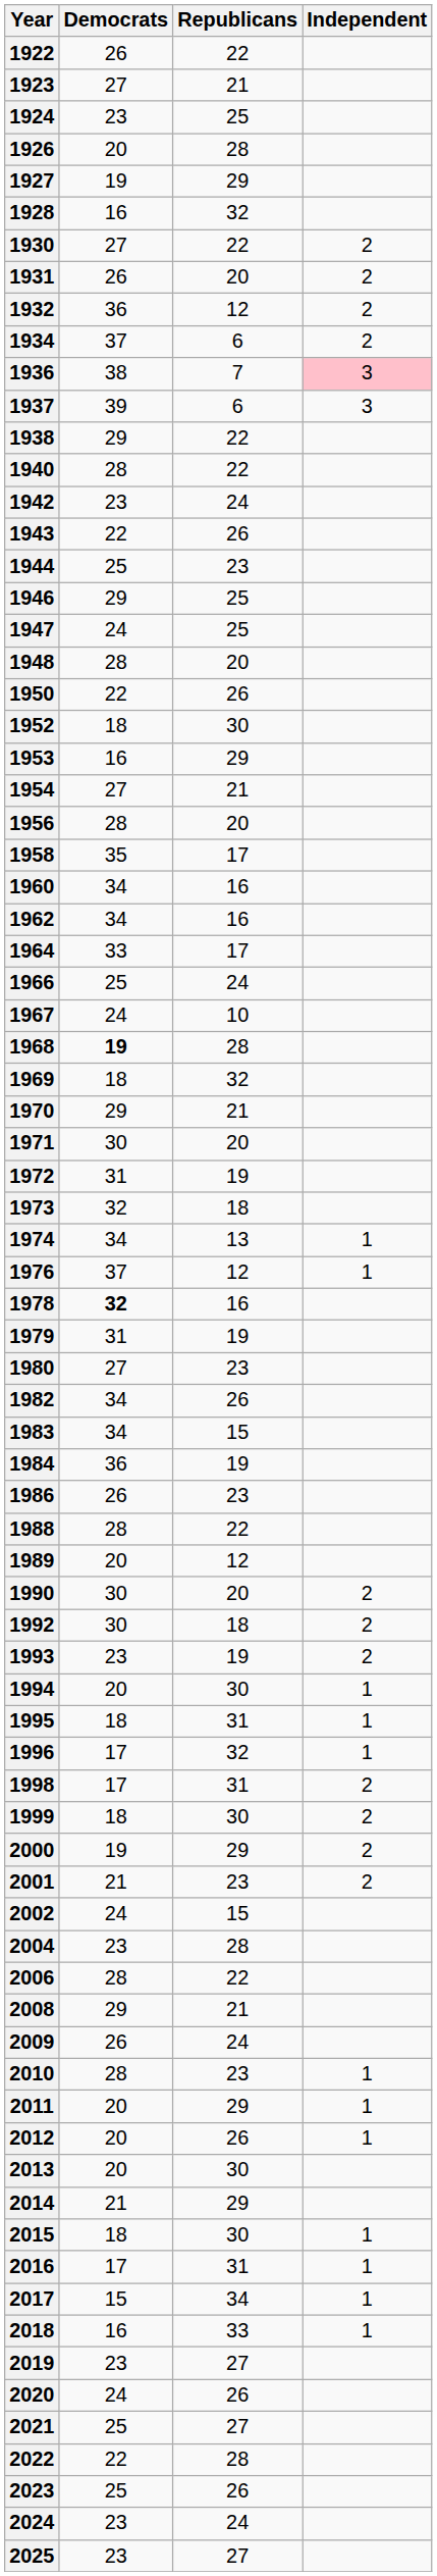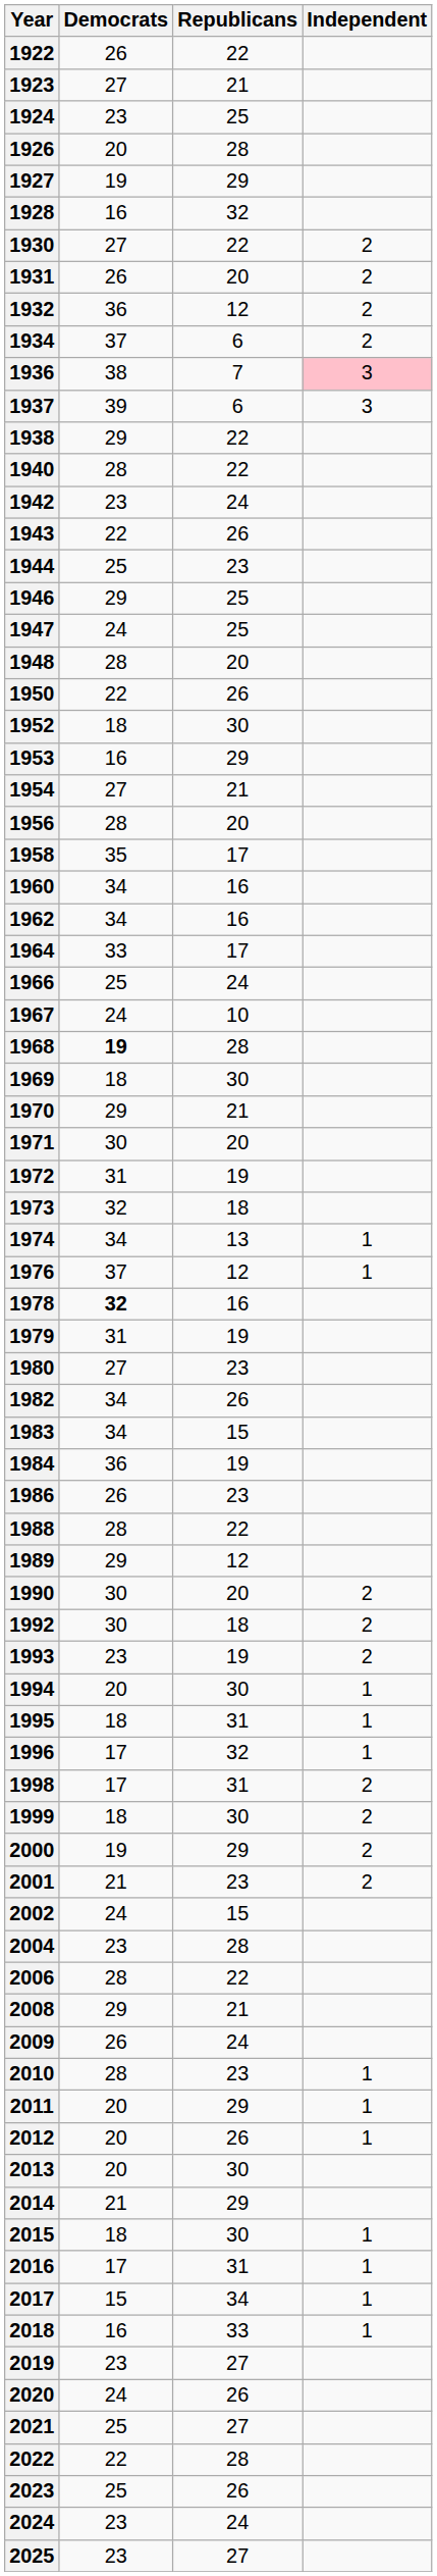 <table class="wikitable sortable" style="text-align:center">
 <tr align=center>
 <th>Year</th>
 <th>Democrats</th>
 <th>Republicans</th>
 <th>Independent</th>
 </tr>
 <tr>
 <th>1922</th>
 <td>26</td>
 <td>22</td>
 <td></td>
 </tr>
 <tr>
 <th>1923</th>
 <td>27</td>
 <td>21</td>
 <td></td>
 </tr>
 <tr>
 <th>1924</th>
 <td>23</td>
 <td>25</td>
 <td></td>
 </tr>
 <tr>
 <th>1926</th>
 <td>20</td>
 <td>28</td>
 <td></td>
 </tr>
 <tr>
 <th>1927</th>
 <td>19</td>
 <td>29</td>
 <td></td>
 </tr>
 <tr>
 <th>1928</th>
 <td>16</td>
 <td>32</td>
 <td></td>
 </tr>
 <tr>
 <th>1930</th>
 <td>27</td>
 <td>22</td>
 <td>2</td>
 </tr>
 <tr>
 <th>1931</th>
 <td>26</td>
 <td>20</td>
 <td>2</td>
 </tr>
 <tr>
 <th>1932</th>
 <td>36</td>
 <td>12</td>
 <td>2</td>
 </tr>
 <tr>
 <th>1934</th>
 <td>37</td>
 <td>6</td>
 <td>2</td>
 </tr>
 <tr>
 <th>1936</th>
 <td>38</td>
 <td>7</td>
 <td style="background: pink;">3</td>
 </tr>
 <tr>
 <th>1937</th>
 <td>39</td>
 <td>6</td>
 <td>3</td>
 </tr>
 <tr>
 <th>1938</th>
 <td>29</td>
 <td>22</td>
 <td></td>
 </tr>
 <tr>
 <th>1940</th>
 <td>28</td>
 <td>22</td>
 <td></td>
 </tr>
 <tr>
 <th>1942</th>
 <td>23</td>
 <td>24</td>
 <td></td>
 </tr>
 <tr>
 <th>1943</th>
 <td>22</td>
 <td>26</td>
 <td></td>
 </tr>
 <tr>
 <th>1944</th>
 <td>25</td>
 <td>23</td>
 <td></td>
 </tr>
 <tr>
 <th>1946</th>
 <td>29</td>
 <td>25</td>
 <td></td>
 </tr>
 <tr>
 <th>1947</th>
 <td>24</td>
 <td>25</td>
 <td></td>
 </tr>
 <tr>
 <th>1948</th>
 <td>28</td>
 <td>20</td>
 <td></td>
 </tr>
 <tr>
 <th>1950</th>
 <td>22</td>
 <td>26</td>
 <td></td>
 </tr>
 <tr>
 <th>1952</th>
 <td>18</td>
 <td>30</td>
 <td></td>
 </tr>
 <tr>
 <th>1953</th>
 <td>16</td>
 <td>29</td>
 <td></td>
 </tr>
 <tr>
 <th>1954</th>
 <td>27</td>
 <td>21</td>
 <td></td>
 </tr>
 <tr>
 <th>1956</th>
 <td>28</td>
 <td>20</td>
 <td></td>
 </tr>
 <tr>
 <th>1958</th>
 <td>35</td>
 <td>17</td>
 <td></td>
 </tr>
 <tr>
 <th>1960</th>
 <td>34</td>
 <td>16</td>
 <td></td>
 </tr>
 <tr>
 <th>1962</th>
 <td>34</td>
 <td>16</td>
 <td></td>
 </tr>
 <tr>
 <th>1964</th>
 <td>33</td>
 <td>17</td>
 <td></td>
 </tr>
 <tr>
 <th>1966</th>
 <td>25</td>
 <td>24</td>
 <td></td>
 </tr>
 <tr>
 <th>1967</th>
 <td>24</td>
 <td>10</td>
 <td></td>
 </tr>
 <tr>
 <th>1968</th>
 <td><strong>19</strong></td>
 <td>28</td>
 <td></td>
 </tr>
 <tr>
 <th>1969</th>
 <td>18</td>
-<td>32</td>
+<td>30</td>
 <td></td>
 </tr>
 <tr>
 <th>1970</th>
 <td>29</td>
 <td>21</td>
 <td></td>
 </tr>
 <tr>
 <th>1971</th>
 <td>30</td>
 <td>20</td>
 <td></td>
 </tr>
 <tr>
 <th>1972</th>
 <td>31</td>
 <td>19</td>
 <td></td>
 </tr>
 <tr>
 <th>1973</th>
 <td>32</td>
 <td>18</td>
 <td></td>
 </tr>
 <tr>
 <th>1974</th>
 <td>34</td>
 <td>13</td>
 <td>1</td>
 </tr>
 <tr>
 <th>1976</th>
 <td>37</td>
 <td>12</td>
 <td>1</td>
 </tr>
 <tr>
 <th>1978</th>
 <td><strong>32</strong></td>
 <td>16</td>
 <td></td>
 </tr>
 <tr>
 <th>1979</th>
 <td>31</td>
 <td>19</td>
 <td></td>
 </tr>
 <tr>
 <th>1980</th>
 <td>27</td>
 <td>23</td>
 <td></td>
 </tr>
 <tr>
 <th>1982</th>
 <td>34</td>
 <td>26</td>
 <td></td>
 </tr>
 <tr>
 <th>1983</th>
 <td>34</td>
 <td>15</td>
 <td></td>
 </tr>
 <tr>
 <th>1984</th>
 <td>36</td>
 <td>19</td>
 <td></td>
 </tr>
 <tr>
 <th>1986</th>
 <td>26</td>
 <td>23</td>
 <td></td>
 </tr>
 <tr>
 <th>1988</th>
 <td>28</td>
 <td>22</td>
 <td></td>
 </tr>
 <tr>
 <th>1989</th>
-<td>20</td>
+<td>29</td>
 <td>12</td>
 <td></td>
 </tr>
 <tr>
 <th>1990</th>
 <td>30</td>
 <td>20</td>
 <td>2</td>
 </tr>
 <tr>
 <th>1992</th>
 <td>30</td>
 <td>18</td>
 <td>2</td>
 </tr>
 <tr>
 <th>1993</th>
 <td>23</td>
 <td>19</td>
 <td>2</td>
 </tr>
 <tr>
 <th>1994</th>
 <td>20</td>
 <td>30</td>
 <td>1</td>
 </tr>
 <tr>
 <th>1995</th>
 <td>18</td>
 <td>31</td>
 <td>1</td>
 </tr>
 <tr>
 <th>1996</th>
 <td>17</td>
 <td>32</td>
 <td>1</td>
 </tr>
 <tr>
 <th>1998</th>
 <td>17</td>
 <td>31</td>
 <td>2</td>
 </tr>
 <tr>
 <th>1999</th>
 <td>18</td>
 <td>30</td>
 <td>2</td>
 </tr>
 <tr>
 <th>2000</th>
 <td>19</td>
 <td>29</td>
 <td>2</td>
 </tr>
 <tr>
 <th>2001</th>
 <td>21</td>
 <td>23</td>
 <td>2</td>
 </tr>
 <tr>
 <th>2002</th>
 <td>24</td>
 <td>15</td>
 <td></td>
 </tr>
 <tr>
 <th>2004</th>
 <td>23</td>
 <td>28</td>
 <td></td>
 </tr>
 <tr>
 <th>2006</th>
 <td>28</td>
 <td>22</td>
 <td></td>
 </tr>
 <tr>
 <th>2008</th>
 <td>29</td>
 <td>21</td>
 <td></td>
 </tr>
 <tr>
 <th>2009</th>
 <td>26</td>
 <td>24</td>
 <td></td>
 </tr>
 <tr>
 <th>2010</th>
 <td>28</td>
 <td>23</td>
 <td>1</td>
 </tr>
 <tr>
 <th>2011</th>
 <td>20</td>
 <td>29</td>
 <td>1</td>
 </tr>
 <tr>
 <th>2012</th>
 <td>20</td>
 <td>26</td>
 <td>1</td>
 </tr>
 <tr>
 <th>2013</th>
 <td>20</td>
 <td>30</td>
 <td></td>
 </tr>
 <tr>
 <th>2014</th>
 <td>21</td>
 <td>29</td>
 <td></td>
 </tr>
 <tr>
 <th>2015</th>
 <td>18</td>
 <td>30</td>
 <td>1</td>
 </tr>
 <tr>
 <th>2016</th>
 <td>17</td>
 <td>31</td>
 <td>1</td>
 </tr>
 <tr>
 <th>2017</th>
 <td>15</td>
 <td>34</td>
 <td>1</td>
 </tr>
 <tr>
 <th>2018</th>
 <td>16</td>
 <td>33</td>
 <td>1</td>
 </tr>
 <tr>
 <th>2019</th>
 <td>23</td>
 <td>27</td>
 <td></td>
 </tr>
 <tr>
 <th>2020</th>
 <td>24</td>
 <td>26</td>
 <td></td>
 </tr>
 <tr>
 <th>2021</th>
 <td>25</td>
 <td>27</td>
 <td></td>
 </tr>
 <tr>
 <th>2022</th>
 <td>22</td>
 <td>28</td>
 <td></td>
 </tr>
 <tr>
 <th>2023</th>
 <td>25</td>
 <td>26</td>
 </tr>
 <tr>
 <th>2024</th>
 <td>23</td>
 <td>24</td>
 <td></td>
 </tr>
 <tr>
 <th>2025</th>
 <td>23</td>
 <td>27</td>
 <td></td>
 </tr>
 </table>
